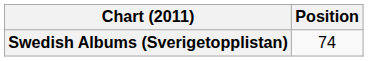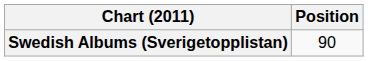 <table class="wikitable plainrowheaders" style="text-align:center">
 <tr>
 <th scope="col">Chart (2011)</th>
 <th scope="col">Position</th>
 </tr>
 <tr>
 <th scope="row">Swedish Albums (Sverigetopplistan)</th>
-<td>74</td>
+<td>90</td>
 </tr>
 </table>
